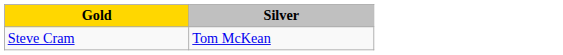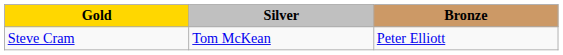 <table class="wikitable" style="text-align:left">
 <tr align="center">
 <td width=200 bgcolor=gold><strong>Gold</strong></td>
 <td width=200 bgcolor=silver><strong>Silver</strong></td>
+<td width=200 bgcolor=CC9966><strong>Bronze</strong></td>
 </tr>
 <tr>
 <td><a href='#'>Steve Cram</a><br><em></em></td>
 <td><a href='#'>Tom McKean</a><br><em></em></td>
+<td><a href='#'>Peter Elliott</a><br><em></em></td>
 </tr>
 </table>
